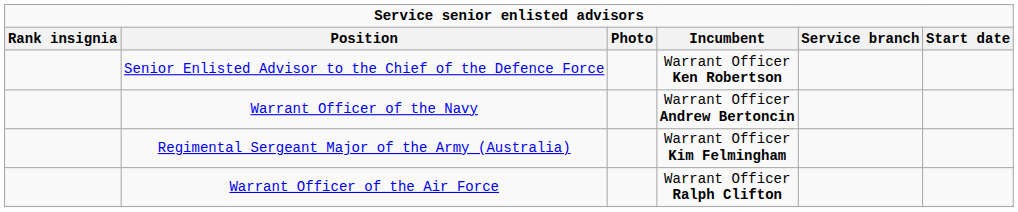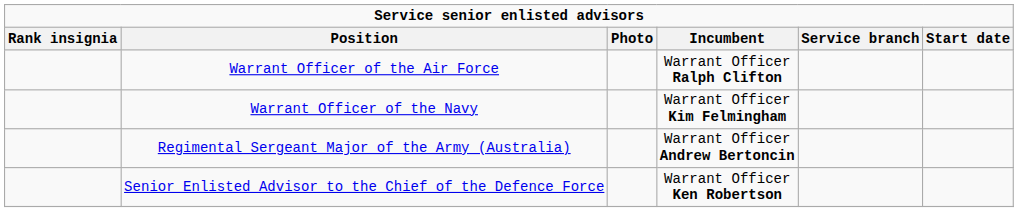 <table class=wikitable>
 <tr>
 <td colspan="6" align ="center"><strong>Service senior enlisted advisors</strong></td>
 </tr>
 <tr align="center">
 <th>Rank insignia</th>
 <th>Position</th>
 <th>Photo</th>
 <th>Incumbent</th>
 <th>Service branch</th>
 <th>Start date</th>
 </tr>
 <tr align="center">
 <td></td>
-<td><a href='#'>Senior Enlisted Advisor to the Chief of the Defence Force</a></td>
+<td><a href='#'>Warrant Officer of the Air Force</a></td>
 <td></td>
-<td>Warrant Officer <br><strong>Ken Robertson</strong></td>
+<td>Warrant Officer <br><strong>Ralph Clifton</strong></td>
 <td></td>
 <td></td>
 </tr>
 <tr align="center">
 <td></td>
 <td><a href='#'>Warrant Officer of the Navy</a></td>
 <td></td>
-<td>Warrant Officer<br><strong>Andrew Bertoncin</strong> </td>
+<td align="center">Warrant Officer<br><strong>Kim Felmingham</strong><br></td>
 <td></td>
 <td></td>
 </tr>
 <tr align="center">
 <td></td>
 <td><a href='#'>Regimental Sergeant Major of the Army (Australia)</a></td>
 <td></td>
-<td align="center">Warrant Officer<br><strong>Kim Felmingham</strong><br></td>
+<td>Warrant Officer<br><strong>Andrew Bertoncin</strong> </td>
 <td align="center"></td>
 <td></td>
 </tr>
 <tr align="center">
 <td></td>
-<td><a href='#'>Warrant Officer of the Air Force</a></td>
+<td><a href='#'>Senior Enlisted Advisor to the Chief of the Defence Force</a></td>
 <td></td>
-<td>Warrant Officer <br><strong>Ralph Clifton</strong></td>
+<td>Warrant Officer <br><strong>Ken Robertson</strong></td>
 <td></td>
 <td></td>
 </tr>
 <tr>
 </tr>
 </table>
